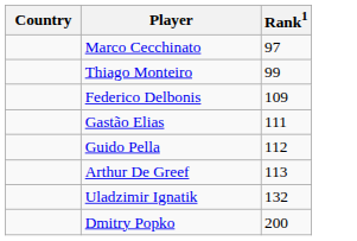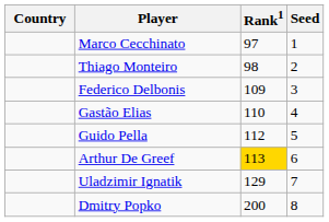 <table class="sortable wikitable">
 <tr>
 <th width="70">Country</th>
 <th width="175">Player</th>
 <th>Rank<sup>1</sup></th>
+<th>Seed</th>
 </tr>
 <tr>
 <td></td>
 <td><a href='#'>Marco Cecchinato</a></td>
 <td>97</td>
+<td>1</td>
 </tr>
 <tr>
 <td></td>
 <td><a href='#'>Thiago Monteiro</a></td>
-<td>99</td>
+<td>98</td>
+<td>2</td>
 </tr>
 <tr>
 <td></td>
 <td><a href='#'>Federico Delbonis</a></td>
 <td>109</td>
+<td>3</td>
 </tr>
 <tr>
 <td></td>
 <td><a href='#'>Gastão Elias</a></td>
-<td>111</td>
+<td>110</td>
+<td>4</td>
 </tr>
 <tr>
 <td></td>
 <td><a href='#'>Guido Pella</a></td>
 <td>112</td>
+<td>5</td>
 </tr>
 <tr>
 <td></td>
 <td><a href='#'>Arthur De Greef</a></td>
-<td>113</td>
+<td style="background: gold;">113</td>
+<td>6</td>
 </tr>
 <tr>
 <td></td>
 <td><a href='#'>Uladzimir Ignatik</a></td>
-<td>132</td>
+<td>129</td>
+<td>7</td>
 </tr>
 <tr>
 <td></td>
 <td><a href='#'>Dmitry Popko</a></td>
 <td>200</td>
+<td>8</td>
 </tr>
 </table>
